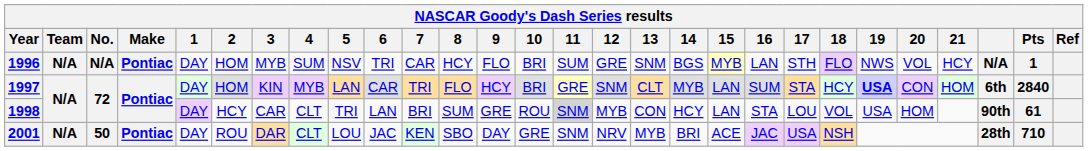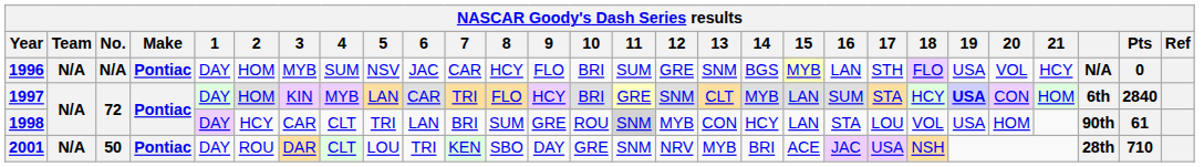 <table class="wikitable" style="text-align:center; font-size:75%">
 <tr>
 <th colspan=32><a href='#'>NASCAR Goody's Dash Series</a> results</th>
 </tr>
 <tr>
 <th>Year</th>
 <th>Team</th>
 <th>No.</th>
 <th>Make</th>
 <th>1</th>
 <th>2</th>
 <th>3</th>
 <th>4</th>
 <th>5</th>
 <th>6</th>
 <th>7</th>
 <th>8</th>
 <th>9</th>
 <th>10</th>
 <th>11</th>
 <th>12</th>
 <th>13</th>
 <th>14</th>
 <th>15</th>
 <th>16</th>
 <th>17</th>
 <th>18</th>
 <th>19</th>
 <th>20</th>
 <th>21</th>
 <th></th>
 <th>Pts</th>
 <th>Ref</th>
 </tr>
 <tr>
 <th><a href='#'>1996</a></th>
 <th>N/A</th>
 <th>N/A</th>
 <th><a href='#'>Pontiac</a></th>
 <td><a href='#'>DAY</a></td>
 <td><a href='#'>HOM</a></td>
 <td><a href='#'>MYB</a></td>
 <td><a href='#'>SUM</a></td>
 <td><a href='#'>NSV</a></td>
-<td><a href='#'>TRI</a></td>
+<td><a href='#'>JAC</a></td>
 <td><a href='#'>CAR</a></td>
 <td><a href='#'>HCY</a></td>
 <td><a href='#'>FLO</a></td>
 <td><a href='#'>BRI</a></td>
 <td><a href='#'>SUM</a></td>
 <td><a href='#'>GRE</a></td>
 <td><a href='#'>SNM</a></td>
 <td><a href='#'>BGS</a></td>
 <td style="background:#FFFFBF;"><a href='#'>MYB</a><br></td>
 <td><a href='#'>LAN</a></td>
 <td><a href='#'>STH</a></td>
 <td style="background:#EFCFFF;"><a href='#'>FLO</a><br></td>
-<td><a href='#'>NWS</a></td>
+<td><a href='#'>USA</a></td>
 <td><a href='#'>VOL</a></td>
 <td><a href='#'>HCY</a></td>
 <th>N/A</th>
-<th>1</th>
+<th>0</th>
 <th></th>
 </tr>
 <tr>
 <th><a href='#'>1997</a></th>
 <th rowspan=2>N/A</th>
 <th rowspan=2>72</th>
 <th rowspan=2><a href='#'>Pontiac</a></th>
 <td style="background:#DFFFDF;"><a href='#'>DAY</a><br></td>
 <td style="background:#DFDFDF;"><a href='#'>HOM</a><br></td>
 <td style="background:#EFCFFF;"><a href='#'>KIN</a><br></td>
 <td style="background:#EFCFFF;"><a href='#'>MYB</a><br></td>
 <td style="background:#FFDF9F;"><a href='#'>LAN</a><br></td>
 <td style="background:#DFDFDF;"><a href='#'>CAR</a><br></td>
 <td style="background:#FFDF9F;"><a href='#'>TRI</a><br></td>
 <td style="background:#FFDF9F;"><a href='#'>FLO</a><br></td>
 <td style="background:#EFCFFF;"><a href='#'>HCY</a><br></td>
 <td style="background:#DFDFDF;"><a href='#'>BRI</a><br></td>
 <td style="background:#FFFFBF;"><a href='#'>GRE</a><br></td>
 <td style="background:#DFDFDF;"><a href='#'>SNM</a><br></td>
 <td style="background:#FFDF9F;"><a href='#'>CLT</a><br></td>
 <td style="background:#DFDFDF;"><a href='#'>MYB</a><br></td>
 <td style="background:#DFDFDF;"><a href='#'>LAN</a><br></td>
 <td style="background:#DFDFDF;"><a href='#'>SUM</a><br></td>
 <td style="background:#FFDF9F;"><a href='#'>STA</a><br></td>
 <td style="background:#DFFFDF;"><a href='#'>HCY</a><br></td>
 <td style="background:#CFCFFF;"><strong><a href='#'>USA</a></strong><br></td>
 <td style="background:#EFCFFF;"><a href='#'>CON</a><br></td>
 <td style="background:#DFFFDF;"><a href='#'>HOM</a><br></td>
 <th>6th</th>
 <th>2840</th>
 <th></th>
 </tr>
 <tr>
 <th><a href='#'>1998</a></th>
 <td style="background:#EFCFFF;"><a href='#'>DAY</a><br></td>
 <td><a href='#'>HCY</a></td>
 <td><a href='#'>CAR</a></td>
 <td><a href='#'>CLT</a></td>
 <td><a href='#'>TRI</a></td>
 <td><a href='#'>LAN</a></td>
 <td><a href='#'>BRI</a></td>
 <td><a href='#'>SUM</a></td>
 <td><a href='#'>GRE</a></td>
 <td><a href='#'>ROU</a></td>
 <td style="background: lightgrey;"><a href='#'>SNM</a></td>
 <td><a href='#'>MYB</a></td>
 <td><a href='#'>CON</a></td>
 <td><a href='#'>HCY</a></td>
 <td><a href='#'>LAN</a></td>
 <td><a href='#'>STA</a></td>
 <td><a href='#'>LOU</a></td>
 <td><a href='#'>VOL</a></td>
 <td><a href='#'>USA</a></td>
 <td><a href='#'>HOM</a></td>
 <td></td>
 <th>90th</th>
 <th>61</th>
 <th></th>
 </tr>
 <tr>
 <th><a href='#'>2001</a></th>
 <th>N/A</th>
 <th>50</th>
 <th><a href='#'>Pontiac</a></th>
 <td><a href='#'>DAY</a></td>
 <td><a href='#'>ROU</a></td>
 <td style="background:#FFDF9F;"><a href='#'>DAR</a><br></td>
 <td style="background:#DFFFDF;"><a href='#'>CLT</a><br></td>
 <td><a href='#'>LOU</a></td>
-<td><a href='#'>JAC</a></td>
+<td><a href='#'>TRI</a></td>
 <td style="background:#DFFFDF;"><a href='#'>KEN</a><br></td>
 <td><a href='#'>SBO</a></td>
 <td><a href='#'>DAY</a></td>
 <td><a href='#'>GRE</a></td>
 <td><a href='#'>SNM</a></td>
 <td><a href='#'>NRV</a></td>
 <td><a href='#'>MYB</a></td>
 <td><a href='#'>BRI</a></td>
 <td><a href='#'>ACE</a></td>
 <td style="background:#EFCFFF;"><a href='#'>JAC</a><br></td>
 <td style="background:#EFCFFF;"><a href='#'>USA</a><br></td>
 <td style="background:#FFDF9F;"><a href='#'>NSH</a><br></td>
 <td colspan=3></td>
 <th>28th</th>
 <th>710</th>
 <th></th>
 </tr>
 </table>
